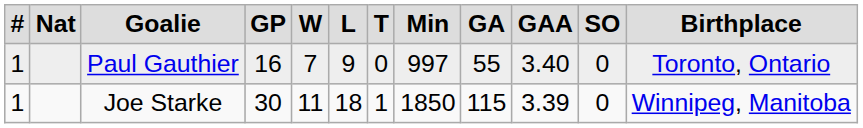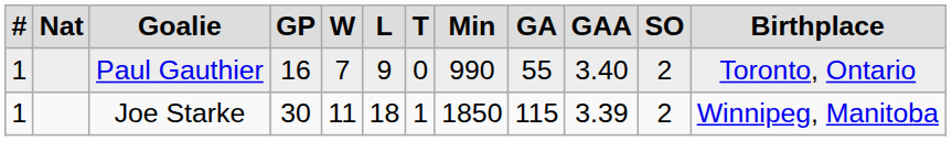 <table class="wikitable">
 <tr align="center" style="font-weight:bold; background-color:#dddddd;" |>
 <td align="left">#</td>
 <td>Nat</td>
 <td>Goalie</td>
 <td>GP</td>
 <td>W</td>
 <td>L</td>
 <td>T</td>
 <td>Min</td>
 <td>GA</td>
 <td>GAA</td>
 <td>SO</td>
 <td>Birthplace</td>
 </tr>
 <tr align="center" bgcolor="#eeeeee">
 <td align="left">1</td>
 <td></td>
 <td><a href='#'>Paul Gauthier</a></td>
 <td>16</td>
 <td>7</td>
 <td>9</td>
 <td>0</td>
-<td>997</td>
+<td>990</td>
 <td>55</td>
 <td>3.40</td>
-<td>0</td>
+<td>2</td>
 <td><a href='#'>Toronto</a>, <a href='#'>Ontario</a></td>
 </tr>
 <tr align="center">
 <td align="left">1</td>
 <td></td>
 <td>Joe Starke</td>
 <td>30</td>
 <td>11</td>
 <td>18</td>
 <td>1</td>
 <td>1850</td>
 <td>115</td>
 <td>3.39</td>
-<td>0</td>
+<td>2</td>
 <td><a href='#'>Winnipeg</a>, <a href='#'>Manitoba</a></td>
 </tr>
 </table>
